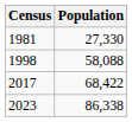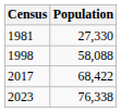 <table class="wikitable">
 <tr>
 <th>Census</th>
 <th>Population</th>
 </tr>
 <tr>
 <td>1981</td>
 <td style="text-align:right">27,330</td>
 </tr>
 <tr>
 <td>1998</td>
 <td style="text-align:right">58,088</td>
 </tr>
 <tr>
 <td>2017</td>
 <td style="text-align:right">68,422</td>
 </tr>
 <tr>
 <td>2023</td>
-<td style="text-align:right">86,338</td>
+<td style="text-align:right">76,338</td>
 </tr>
 </table>
